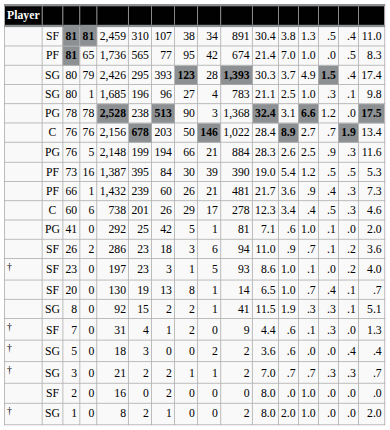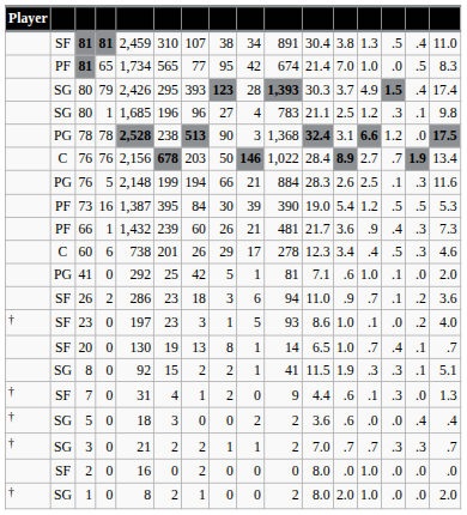 <table class="wikitable sortable" style="font-size: 95%; text-align:right;">
 <tr>
 <th style="background:#010101; color:#FFFFFF; border-top:#8D9093 3px solid; border-bottom:#8D9093 3px solid;">Player</th>
 <th style="background:#010101; color:#FFFFFF; border-top:#8D9093 3px solid; border-bottom:#8D9093 3px solid;"></th>
 <th style="background:#010101; color:#FFFFFF; border-top:#8D9093 3px solid; border-bottom:#8D9093 3px solid;"></th>
 <th style="background:#010101; color:#FFFFFF; border-top:#8D9093 3px solid; border-bottom:#8D9093 3px solid;"></th>
 <th style="background:#010101; color:#FFFFFF; border-top:#8D9093 3px solid; border-bottom:#8D9093 3px solid;"></th>
 <th style="background:#010101; color:#FFFFFF; border-top:#8D9093 3px solid; border-bottom:#8D9093 3px solid;"></th>
 <th style="background:#010101; color:#FFFFFF; border-top:#8D9093 3px solid; border-bottom:#8D9093 3px solid;"></th>
 <th style="background:#010101; color:#FFFFFF; border-top:#8D9093 3px solid; border-bottom:#8D9093 3px solid;"></th>
 <th style="background:#010101; color:#FFFFFF; border-top:#8D9093 3px solid; border-bottom:#8D9093 3px solid;"></th>
 <th style="background:#010101; color:#FFFFFF; border-top:#8D9093 3px solid; border-bottom:#8D9093 3px solid;"></th>
 <th style="background:#010101; color:#FFFFFF; border-top:#8D9093 3px solid; border-bottom:#8D9093 3px solid;"></th>
 <th style="background:#010101; color:#FFFFFF; border-top:#8D9093 3px solid; border-bottom:#8D9093 3px solid;"></th>
 <th style="background:#010101; color:#FFFFFF; border-top:#8D9093 3px solid; border-bottom:#8D9093 3px solid;"></th>
 <th style="background:#010101; color:#FFFFFF; border-top:#8D9093 3px solid; border-bottom:#8D9093 3px solid;"></th>
 <th style="background:#010101; color:#FFFFFF; border-top:#8D9093 3px solid; border-bottom:#8D9093 3px solid;"></th>
 <th style="background:#010101; color:#FFFFFF; border-top:#8D9093 3px solid; border-bottom:#8D9093 3px solid;"></th>
 </tr>
 <tr>
 <td style="text-align:left;"></td>
 <td style="text-align:center;">SF</td>
 <td style="background:#8D9093; color:#010101;"><strong>81</strong></td>
 <td style="background:#8D9093; color:#010101;"><strong>81</strong></td>
 <td>2,459</td>
 <td>310</td>
 <td>107</td>
 <td>38</td>
 <td>34</td>
 <td>891</td>
 <td>30.4</td>
 <td>3.8</td>
 <td>1.3</td>
 <td>.5</td>
 <td>.4</td>
 <td>11.0</td>
 </tr>
 <tr>
 <td style="text-align:left;"></td>
 <td style="text-align:center;">PF</td>
 <td style="background:#8D9093; color:#010101;"><strong>81</strong></td>
 <td>65</td>
-<td>1,736</td>
+<td>1,734</td>
 <td>565</td>
 <td>77</td>
 <td>95</td>
 <td>42</td>
 <td>674</td>
 <td>21.4</td>
 <td>7.0</td>
 <td>1.0</td>
 <td>.0</td>
 <td>.5</td>
 <td>8.3</td>
 </tr>
 <tr>
 <td style="text-align:left;"></td>
 <td style="text-align:center;">SG</td>
 <td>80</td>
 <td>79</td>
 <td>2,426</td>
 <td>295</td>
 <td>393</td>
 <td style="background:#8D9093; color:#010101;"><strong>123</strong></td>
 <td>28</td>
 <td style="background:#8D9093; color:#010101;"><strong>1,393</strong></td>
 <td>30.3</td>
 <td>3.7</td>
 <td>4.9</td>
 <td style="background:#8D9093; color:#010101;"><strong>1.5</strong></td>
 <td>.4</td>
 <td>17.4</td>
 </tr>
 <tr>
 <td style="text-align:left;"></td>
 <td style="text-align:center;">SG</td>
 <td>80</td>
 <td>1</td>
 <td>1,685</td>
 <td>196</td>
 <td>96</td>
 <td>27</td>
 <td>4</td>
 <td>783</td>
 <td>21.1</td>
 <td>2.5</td>
-<td>1.0</td>
+<td>1.2</td>
 <td>.3</td>
 <td>.1</td>
 <td>9.8</td>
 </tr>
 <tr>
 <td style="text-align:left;"></td>
 <td style="text-align:center;">PG</td>
 <td>78</td>
 <td>78</td>
 <td style="background:#8D9093; color:#010101;"><strong>2,528</strong></td>
 <td>238</td>
 <td style="background:#8D9093; color:#010101;"><strong>513</strong></td>
 <td>90</td>
 <td>3</td>
 <td>1,368</td>
 <td style="background:#8D9093; color:#010101;"><strong>32.4</strong></td>
 <td>3.1</td>
 <td style="background:#8D9093; color:#010101;"><strong>6.6</strong></td>
 <td>1.2</td>
 <td>.0</td>
 <td style="background:#8D9093; color:#010101;"><strong>17.5</strong></td>
 </tr>
 <tr>
 <td style="text-align:left;"></td>
 <td style="text-align:center;">C</td>
 <td>76</td>
 <td>76</td>
 <td>2,156</td>
 <td style="background:#8D9093; color:#010101;"><strong>678</strong></td>
 <td>203</td>
 <td>50</td>
 <td style="background:#8D9093; color:#010101;"><strong>146</strong></td>
 <td>1,022</td>
 <td>28.4</td>
 <td style="background:#8D9093; color:#010101;"><strong>8.9</strong></td>
 <td>2.7</td>
 <td>.7</td>
 <td style="background:#8D9093; color:#010101;"><strong>1.9</strong></td>
 <td>13.4</td>
 </tr>
 <tr>
 <td style="text-align:left;"></td>
 <td style="text-align:center;">PG</td>
 <td>76</td>
 <td>5</td>
 <td>2,148</td>
 <td>199</td>
 <td>194</td>
 <td>66</td>
 <td>21</td>
 <td>884</td>
 <td>28.3</td>
 <td>2.6</td>
 <td>2.5</td>
-<td>.9</td>
+<td>.1</td>
 <td>.3</td>
 <td>11.6</td>
 </tr>
 <tr>
 <td style="text-align:left;"></td>
 <td style="text-align:center;">PF</td>
 <td>73</td>
 <td>16</td>
 <td>1,387</td>
 <td>395</td>
 <td>84</td>
 <td>30</td>
 <td>39</td>
 <td>390</td>
 <td>19.0</td>
 <td>5.4</td>
 <td>1.2</td>
 <td>.5</td>
 <td>.5</td>
 <td>5.3</td>
 </tr>
 <tr>
 <td style="text-align:left;"></td>
 <td style="text-align:center;">PF</td>
 <td>66</td>
 <td>1</td>
 <td>1,432</td>
 <td>239</td>
 <td>60</td>
 <td>26</td>
 <td>21</td>
 <td>481</td>
 <td>21.7</td>
 <td>3.6</td>
 <td>.9</td>
 <td>.4</td>
 <td>.3</td>
 <td>7.3</td>
 </tr>
 <tr>
 <td style="text-align:left;"></td>
 <td style="text-align:center;">C</td>
 <td>60</td>
 <td>6</td>
 <td>738</td>
 <td>201</td>
 <td>26</td>
 <td>29</td>
 <td>17</td>
 <td>278</td>
 <td>12.3</td>
 <td>3.4</td>
 <td>.4</td>
 <td>.5</td>
 <td>.3</td>
 <td>4.6</td>
 </tr>
 <tr>
 <td style="text-align:left;"></td>
 <td style="text-align:center;">PG</td>
 <td>41</td>
 <td>0</td>
 <td>292</td>
 <td>25</td>
 <td>42</td>
 <td>5</td>
 <td>1</td>
 <td>81</td>
 <td>7.1</td>
 <td>.6</td>
 <td>1.0</td>
 <td>.1</td>
 <td>.0</td>
 <td>2.0</td>
 </tr>
 <tr>
 <td style="text-align:left;"></td>
 <td style="text-align:center;">SF</td>
 <td>26</td>
 <td>2</td>
 <td>286</td>
 <td>23</td>
 <td>18</td>
 <td>3</td>
 <td>6</td>
 <td>94</td>
 <td>11.0</td>
 <td>.9</td>
 <td>.7</td>
 <td>.1</td>
 <td>.2</td>
 <td>3.6</td>
 </tr>
 <tr>
 <td style="text-align:left;"><sup>†</sup></td>
 <td style="text-align:center;">SF</td>
 <td>23</td>
 <td>0</td>
 <td>197</td>
 <td>23</td>
 <td>3</td>
 <td>1</td>
 <td>5</td>
 <td>93</td>
 <td>8.6</td>
 <td>1.0</td>
 <td>.1</td>
 <td>.0</td>
 <td>.2</td>
 <td>4.0</td>
 </tr>
 <tr>
 <td style="text-align:left;"></td>
 <td style="text-align:center;">SF</td>
 <td>20</td>
 <td>0</td>
 <td>130</td>
 <td>19</td>
 <td>13</td>
 <td>8</td>
 <td>1</td>
 <td>14</td>
 <td>6.5</td>
 <td>1.0</td>
 <td>.7</td>
 <td>.4</td>
 <td>.1</td>
 <td>.7</td>
 </tr>
 <tr>
 <td style="text-align:left;"></td>
 <td style="text-align:center;">SG</td>
 <td>8</td>
 <td>0</td>
 <td>92</td>
 <td>15</td>
 <td>2</td>
 <td>2</td>
 <td>1</td>
 <td>41</td>
 <td>11.5</td>
 <td>1.9</td>
 <td>.3</td>
 <td>.3</td>
 <td>.1</td>
 <td>5.1</td>
 </tr>
 <tr>
 <td style="text-align:left;"><sup>†</sup></td>
 <td style="text-align:center;">SF</td>
 <td>7</td>
 <td>0</td>
 <td>31</td>
 <td>4</td>
 <td>1</td>
 <td>2</td>
 <td>0</td>
 <td>9</td>
 <td>4.4</td>
 <td>.6</td>
 <td>.1</td>
 <td>.3</td>
 <td>.0</td>
 <td>1.3</td>
 </tr>
 <tr>
 <td style="text-align:left;"><sup>†</sup></td>
 <td style="text-align:center;">SG</td>
 <td>5</td>
 <td>0</td>
 <td>18</td>
 <td>3</td>
 <td>0</td>
 <td>0</td>
 <td>2</td>
 <td>2</td>
 <td>3.6</td>
 <td>.6</td>
 <td>.0</td>
 <td>.0</td>
 <td>.4</td>
 <td>.4</td>
 </tr>
 <tr>
 <td style="text-align:left;"><sup>†</sup></td>
 <td style="text-align:center;">SG</td>
 <td>3</td>
 <td>0</td>
 <td>21</td>
 <td>2</td>
 <td>2</td>
 <td>1</td>
 <td>1</td>
 <td>2</td>
 <td>7.0</td>
 <td>.7</td>
 <td>.7</td>
 <td>.3</td>
 <td>.3</td>
 <td>.7</td>
 </tr>
 <tr>
 <td style="text-align:left;"></td>
 <td style="text-align:center;">SF</td>
 <td>2</td>
 <td>0</td>
 <td>16</td>
 <td>0</td>
 <td>2</td>
 <td>0</td>
 <td>0</td>
 <td>0</td>
 <td>8.0</td>
 <td>.0</td>
 <td>1.0</td>
 <td>.0</td>
 <td>.0</td>
 <td>.0</td>
 </tr>
 <tr>
 <td style="text-align:left;"><sup>†</sup></td>
 <td style="text-align:center;">SG</td>
 <td>1</td>
 <td>0</td>
 <td>8</td>
 <td>2</td>
 <td>1</td>
 <td>0</td>
 <td>0</td>
 <td>2</td>
 <td>8.0</td>
 <td>2.0</td>
 <td>1.0</td>
 <td>.0</td>
 <td>.0</td>
 <td>2.0</td>
 </tr>
 </table>
